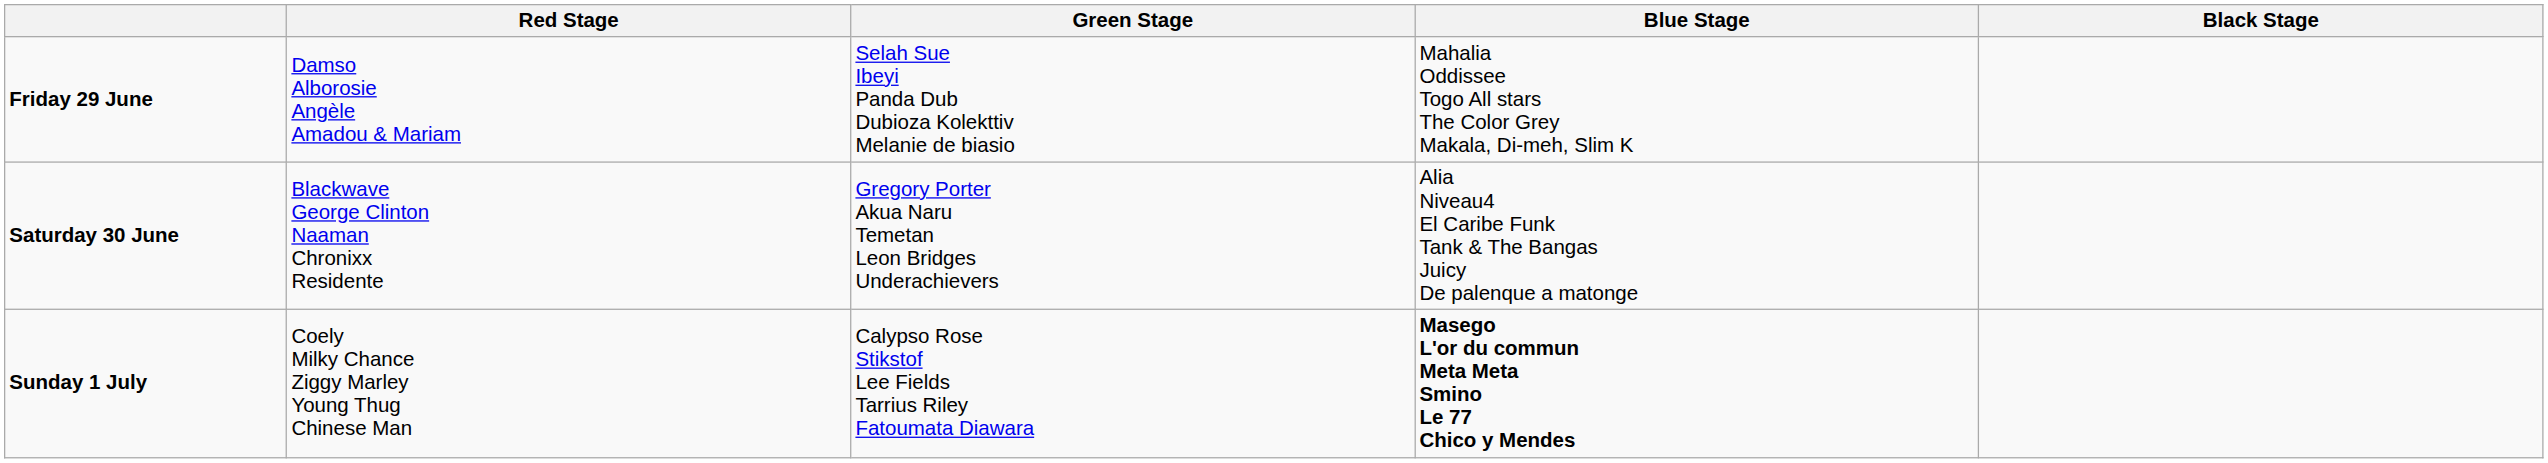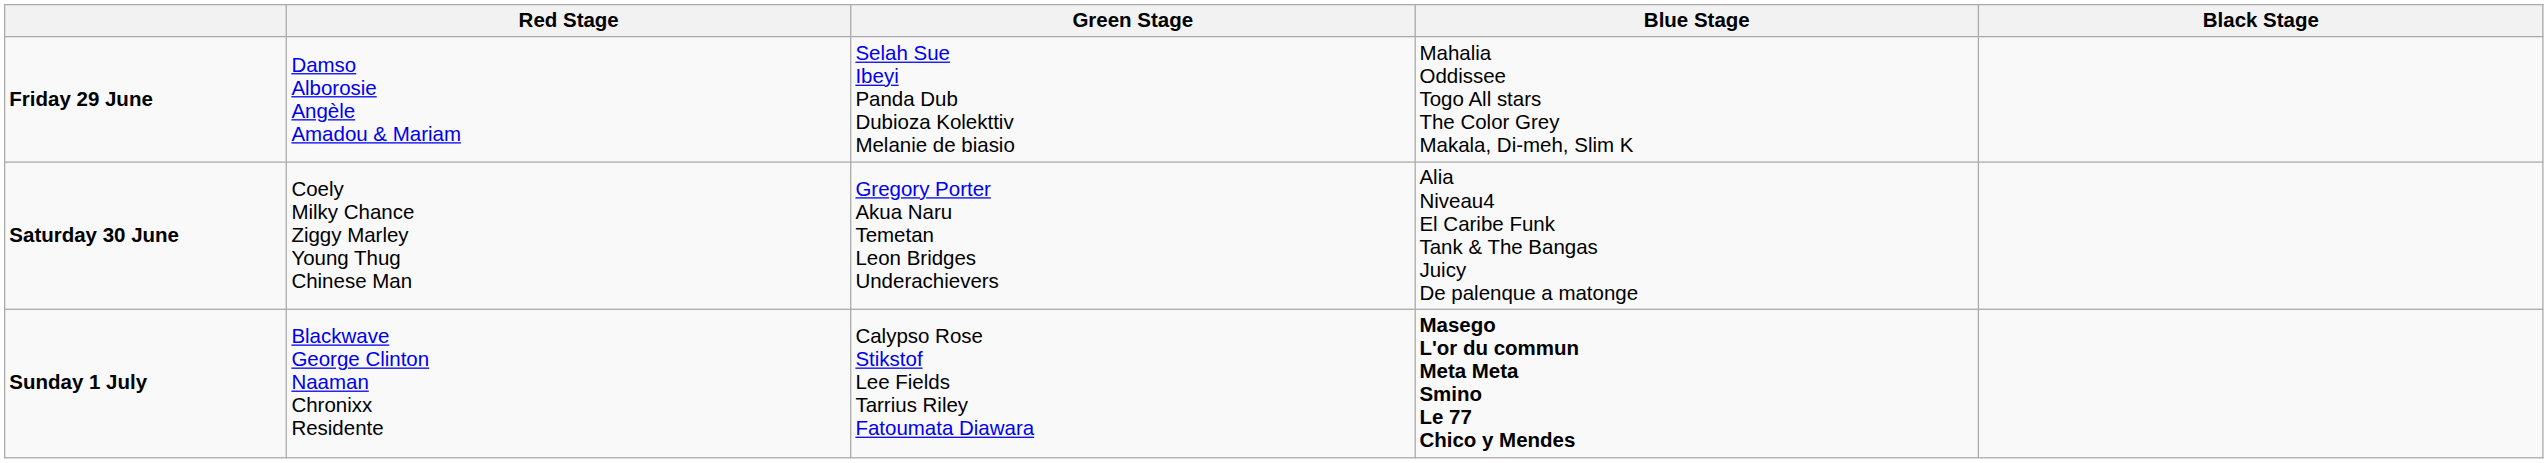 <table class="wikitable" width="100%">
 <tr>
 <th width="10%"></th>
 <th width="20%"><strong>Red Stage</strong></th>
 <th width="20%"><strong>Green Stage</strong></th>
 <th width="20%"><strong>Blue Stage</strong></th>
 <th width="20%"><strong>Black Stage</strong></th>
 </tr>
 <tr>
 <td><strong>Friday 29 June</strong></td>
 <td><a href='#'>Damso</a><br><a href='#'>Alborosie</a><br><a href='#'>Angèle</a><br><a href='#'>Amadou & Mariam</a></td>
 <td><a href='#'>Selah Sue</a><br><a href='#'>Ibeyi</a><br>Panda Dub<br>Dubioza Kolekttiv<br>Melanie de biasio</td>
 <td>Mahalia<br>Oddissee<br>Togo All stars<br>The Color Grey<br>Makala, Di-meh, Slim K</td>
 <td></td>
 </tr>
 <tr>
 <td><strong>Saturday 30 June</strong></td>
-<td><a href='#'>Blackwave</a><br><a href='#'>George Clinton</a><br><a href='#'>Naaman</a><br>Chronixx<br>Residente</td>
+<td>Coely<br>Milky Chance<br>Ziggy Marley<br>Young Thug<br>Chinese Man</td>
 <td><a href='#'>Gregory Porter</a><br>Akua Naru<br>Temetan<br>Leon Bridges<br>Underachievers</td>
 <td>Alia<br>Niveau4<br>El Caribe Funk<br>Tank & The Bangas<br>Juicy<br>De palenque a matonge</td>
 <td></td>
 </tr>
 <tr>
 <td><strong>Sunday 1 July</strong></td>
-<td>Coely<br>Milky Chance<br>Ziggy Marley<br>Young Thug<br>Chinese Man</td>
+<td><a href='#'>Blackwave</a><br><a href='#'>George Clinton</a><br><a href='#'>Naaman</a><br>Chronixx<br>Residente</td>
 <td>Calypso Rose<br><a href='#'>Stikstof</a><br>Lee Fields<br>Tarrius Riley<br><a href='#'>Fatoumata Diawara</a></td>
 <td><strong>Masego<br>L'or du commun<br>Meta Meta<br>Smino<br>Le 77<br>Chico y Mendes</strong></td>
 <td></td>
 </tr>
 </table>
